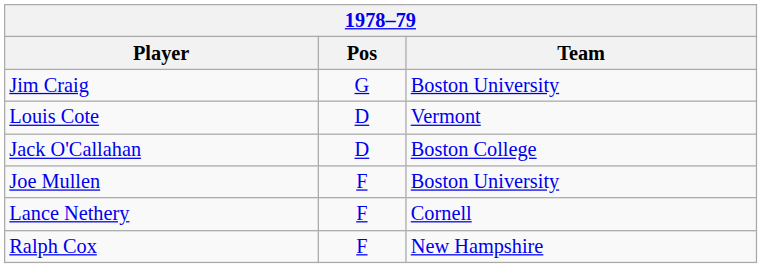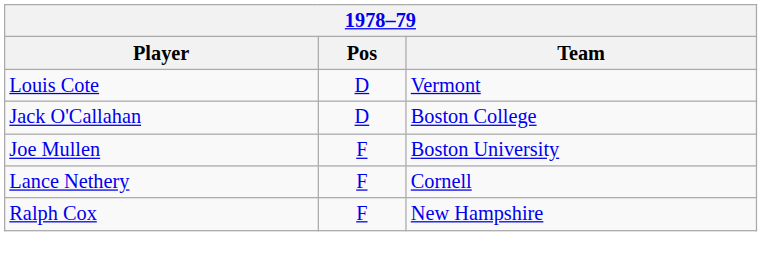 <table class="wikitable" width=95%>
 <tr>
 <th colspan=3><a href='#'>1978–79</a></th>
 </tr>
 <tr>
 <th>Player</th>
 <th>Pos</th>
 <th>Team</th>
-</tr>
-<tr>
-<td><a href='#'>Jim Craig</a></td>
-<td align=center><a href='#'>G</a></td>
-<td><a href='#'>Boston University</a></td>
 </tr>
 <tr>
 <td><a href='#'>Louis Cote</a></td>
 <td align=center><a href='#'>D</a></td>
 <td><a href='#'>Vermont</a></td>
 </tr>
 <tr>
 <td><a href='#'>Jack O'Callahan</a></td>
 <td align=center><a href='#'>D</a></td>
 <td><a href='#'>Boston College</a></td>
 </tr>
 <tr>
 <td><a href='#'>Joe Mullen</a></td>
 <td align=center><a href='#'>F</a></td>
 <td><a href='#'>Boston University</a></td>
 </tr>
 <tr>
 <td><a href='#'>Lance Nethery</a></td>
 <td align=center><a href='#'>F</a></td>
 <td><a href='#'>Cornell</a></td>
 </tr>
 <tr>
 <td><a href='#'>Ralph Cox</a></td>
 <td align=center><a href='#'>F</a></td>
 <td><a href='#'>New Hampshire</a></td>
 </tr>
 </table>
